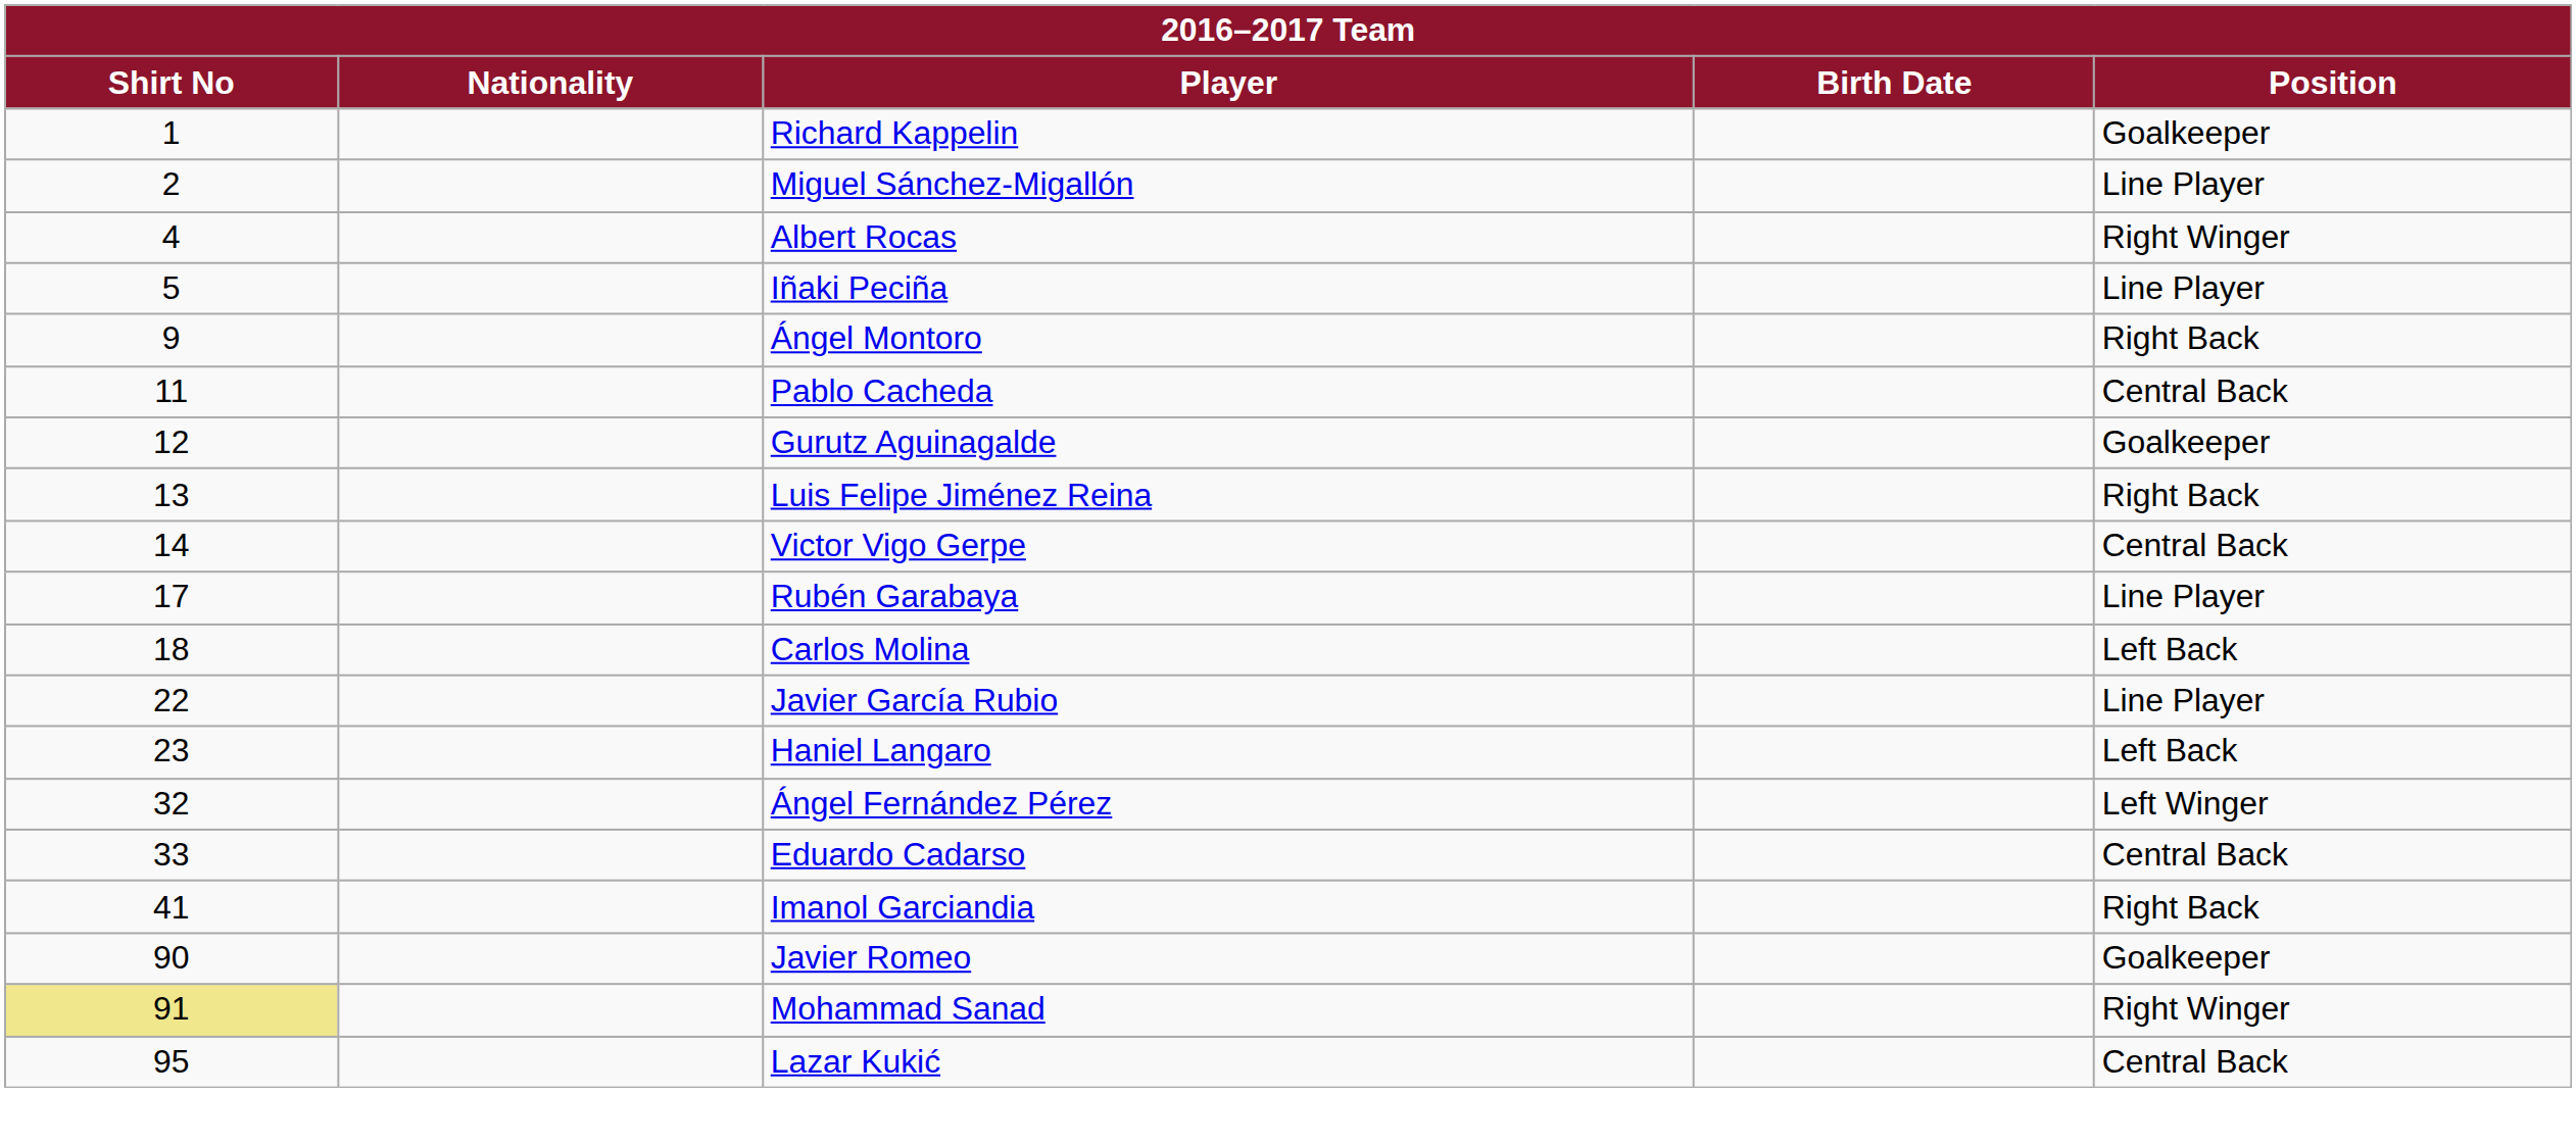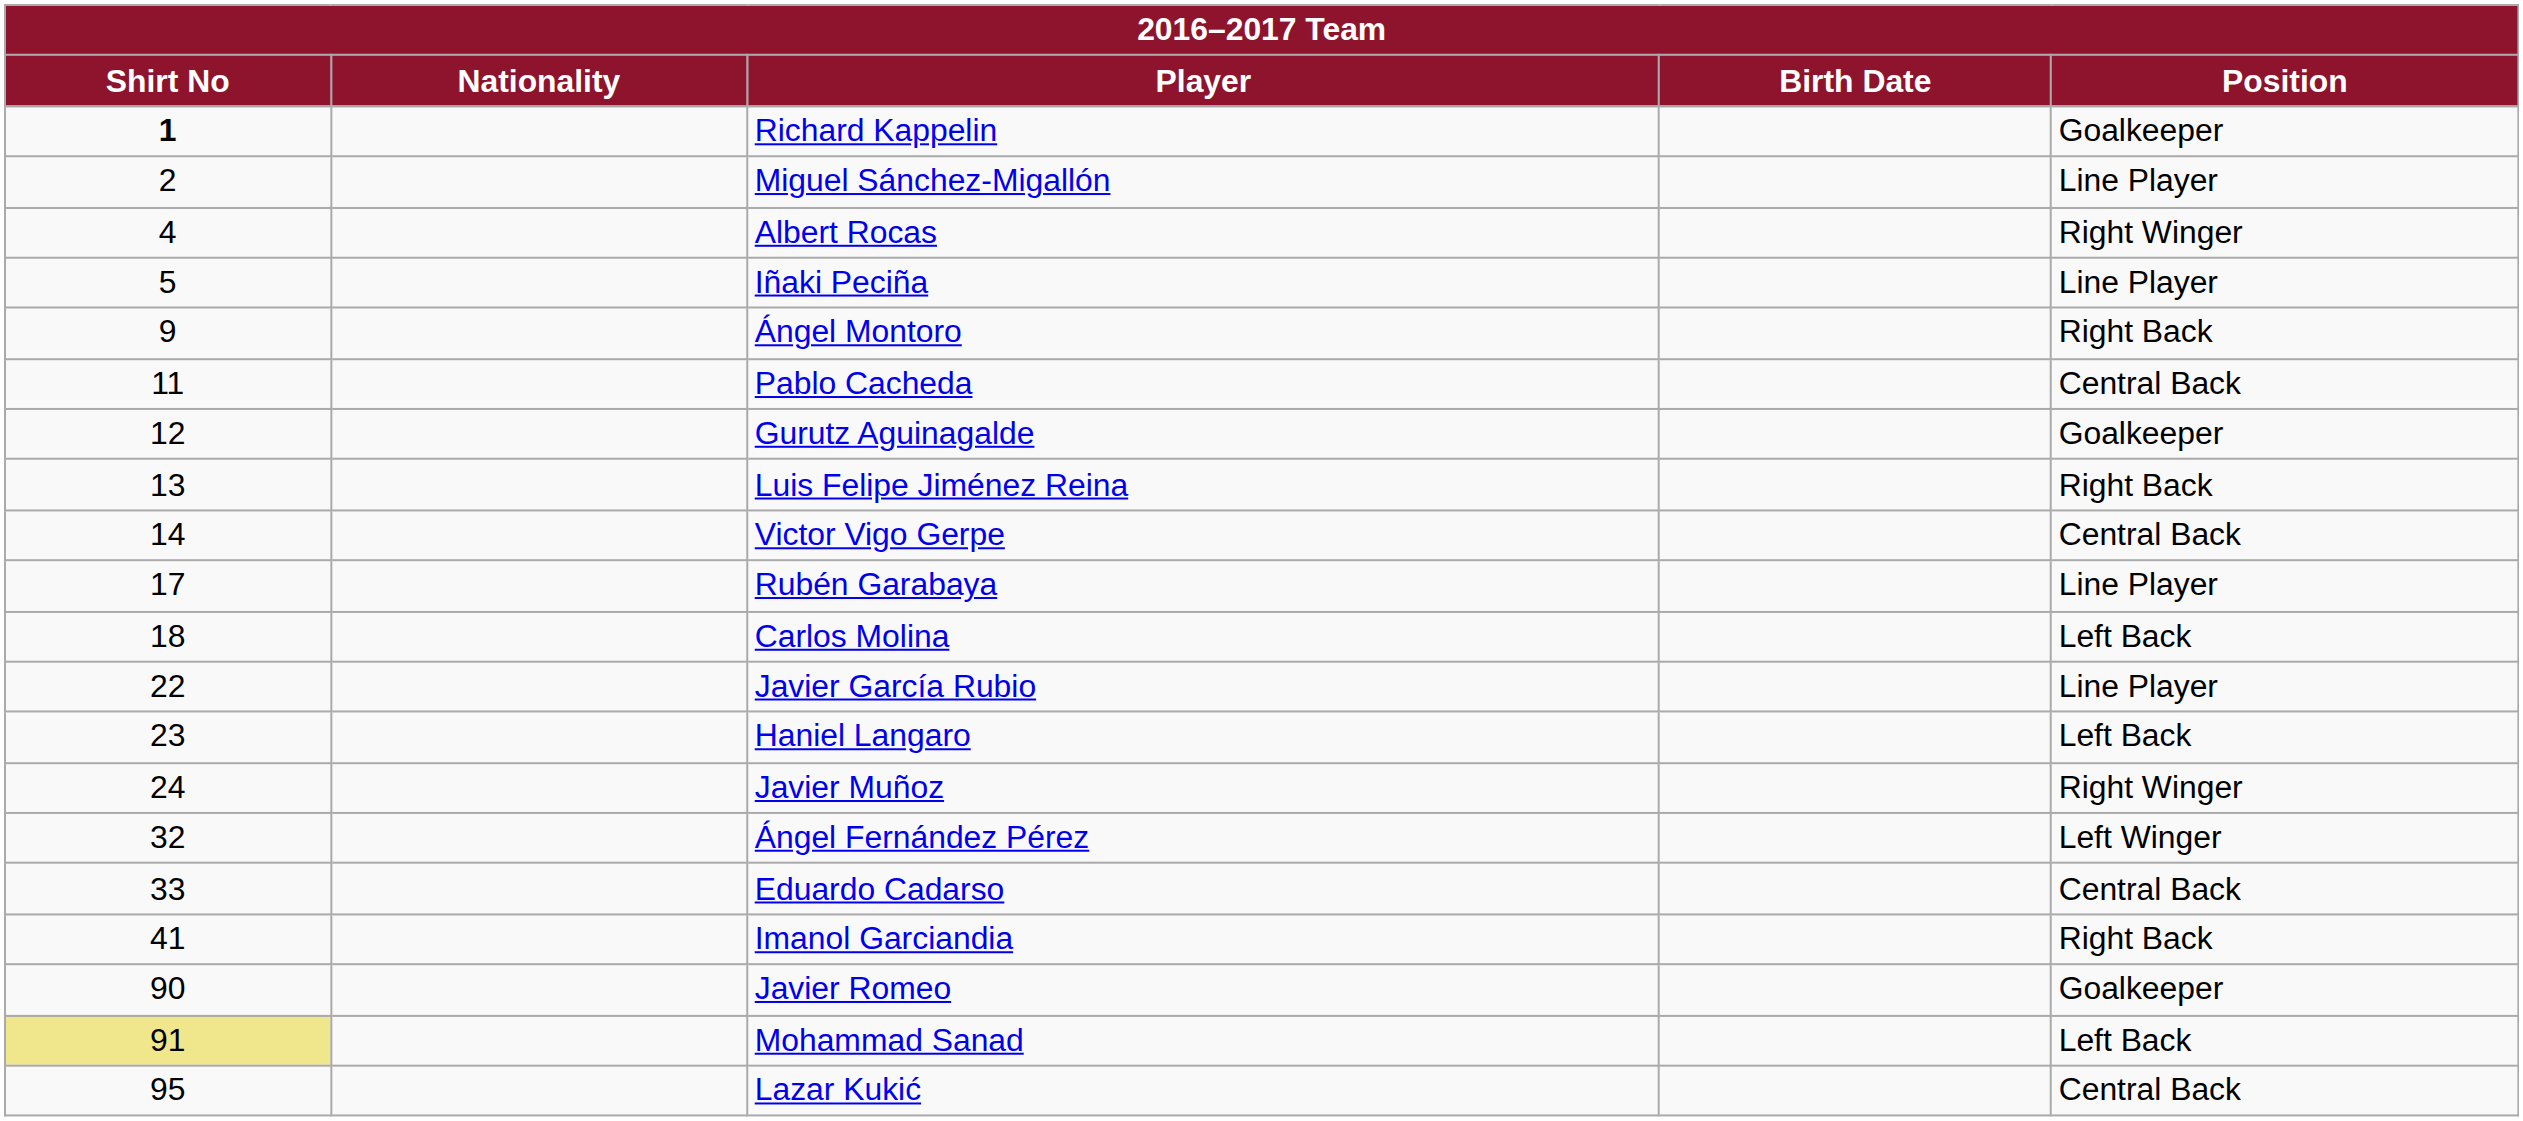 <table class="wikitable collapsible collapsed" style="width:100%;">
 <tr>
 <th colspan=5 style="background-color:#8D142C;color:#FFFFFF;text-align:center;"> <strong>2016–2017 Team</strong></th>
 </tr>
 <tr>
 <th style="color:#FFFFFF; background:#8D142C">Shirt No</th>
 <th style="color:#FFFFFF; background:#8D142C">Nationality</th>
 <th style="color:#FFFFFF; background:#8D142C">Player</th>
 <th style="color:#FFFFFF; background:#8D142C">Birth Date</th>
 <th style="color:#FFFFFF; background:#8D142C">Position</th>
 </tr>
 <tr>
-<td align=center>1</td>
+<td align=center><strong>1</strong></td>
 <td></td>
 <td><a href='#'>Richard Kappelin</a></td>
 <td></td>
 <td>Goalkeeper</td>
 </tr>
 <tr>
 <td align=center>2</td>
 <td></td>
 <td><a href='#'>Miguel Sánchez-Migallón</a></td>
 <td></td>
 <td>Line Player</td>
 </tr>
 <tr>
 <td align=center>4</td>
 <td></td>
 <td><a href='#'>Albert Rocas</a></td>
 <td></td>
 <td>Right Winger</td>
 </tr>
 <tr>
 <td align=center>5</td>
 <td></td>
 <td><a href='#'>Iñaki Peciña</a></td>
 <td></td>
 <td>Line Player</td>
 </tr>
 <tr>
 <td align=center>9</td>
 <td></td>
 <td><a href='#'>Ángel Montoro</a></td>
 <td></td>
 <td>Right Back</td>
 </tr>
 <tr>
 <td align=center>11</td>
 <td></td>
 <td><a href='#'>Pablo Cacheda</a></td>
 <td></td>
 <td>Central Back</td>
 </tr>
 <tr>
 <td align=center>12</td>
 <td></td>
 <td><a href='#'>Gurutz Aguinagalde</a></td>
 <td></td>
 <td>Goalkeeper</td>
 </tr>
 <tr>
 <td align=center>13</td>
 <td></td>
 <td><a href='#'>Luis Felipe Jiménez Reina</a></td>
 <td></td>
 <td>Right Back</td>
 </tr>
 <tr>
 <td align=center>14</td>
 <td></td>
 <td><a href='#'>Victor Vigo Gerpe</a></td>
 <td></td>
 <td>Central Back</td>
 </tr>
 <tr>
 <td align=center>17</td>
 <td></td>
 <td><a href='#'>Rubén Garabaya</a></td>
 <td></td>
 <td>Line Player</td>
 </tr>
 <tr>
 <td align=center>18</td>
 <td></td>
 <td><a href='#'>Carlos Molina</a></td>
 <td></td>
 <td>Left Back</td>
 </tr>
 <tr>
 <td align=center>22</td>
 <td></td>
 <td><a href='#'>Javier García Rubio</a></td>
 <td></td>
 <td>Line Player</td>
 </tr>
 <tr>
 <td align=center>23</td>
 <td></td>
 <td><a href='#'>Haniel Langaro</a></td>
 <td></td>
 <td>Left Back</td>
 </tr>
 <tr>
+<td align=center>24</td>
+<td></td>
+<td><a href='#'>Javier Muñoz</a></td>
+<td></td>
+<td>Right Winger</td>
+</tr>
+<tr>
 <td align=center>32</td>
 <td></td>
 <td><a href='#'>Ángel Fernández Pérez</a></td>
 <td></td>
 <td>Left Winger</td>
 </tr>
 <tr>
 <td align=center>33</td>
 <td></td>
 <td><a href='#'>Eduardo Cadarso</a></td>
 <td></td>
 <td>Central Back</td>
 </tr>
 <tr>
 <td align=center>41</td>
 <td></td>
 <td><a href='#'>Imanol Garciandia</a></td>
 <td></td>
 <td>Right Back</td>
 </tr>
 <tr>
 <td align=center>90</td>
 <td></td>
 <td><a href='#'>Javier Romeo</a></td>
 <td></td>
 <td>Goalkeeper</td>
 </tr>
 <tr>
 <td align=center style="background: khaki;">91</td>
 <td></td>
 <td><a href='#'>Mohammad Sanad</a></td>
 <td></td>
-<td>Right Winger</td>
+<td>Left Back</td>
 </tr>
 <tr>
 <td align=center>95</td>
 <td></td>
 <td><a href='#'>Lazar Kukić</a></td>
 <td></td>
 <td>Central Back</td>
 </tr>
 </table>
